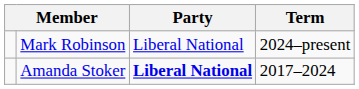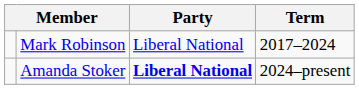 <table class="wikitable">
 <tr>
 <th colspan="2">Member</th>
 <th>Party</th>
 <th>Term</th>
 </tr>
 <tr>
 <td> </td>
 <td><a href='#'>Mark Robinson</a></td>
 <td><a href='#'>Liberal National</a></td>
-<td>2024–present</td>
+<td>2017–2024</td>
 </tr>
 <tr>
 <td> </td>
 <td><a href='#'>Amanda Stoker</a></td>
 <td><strong><a href='#'>Liberal National</a></strong></td>
-<td>2017–2024</td>
+<td>2024–present</td>
 </tr>
 </table>
